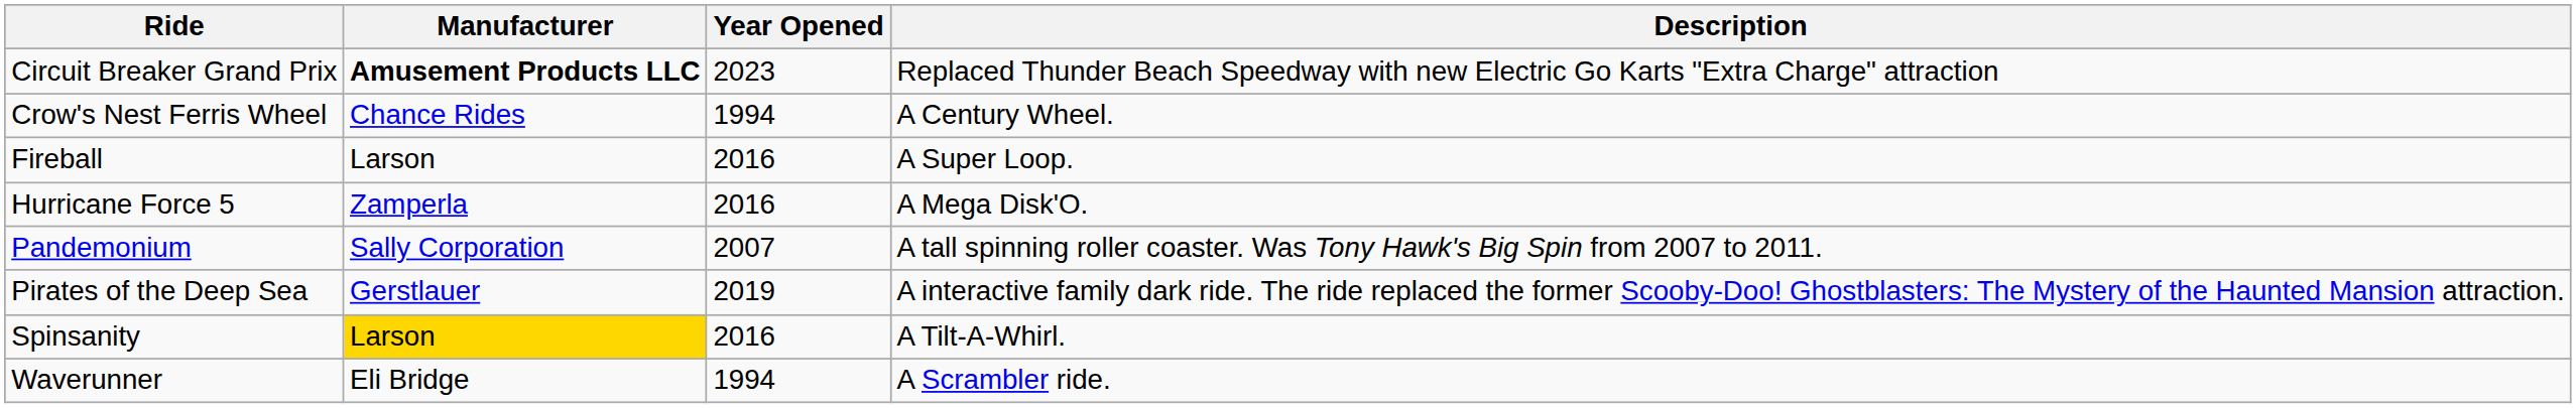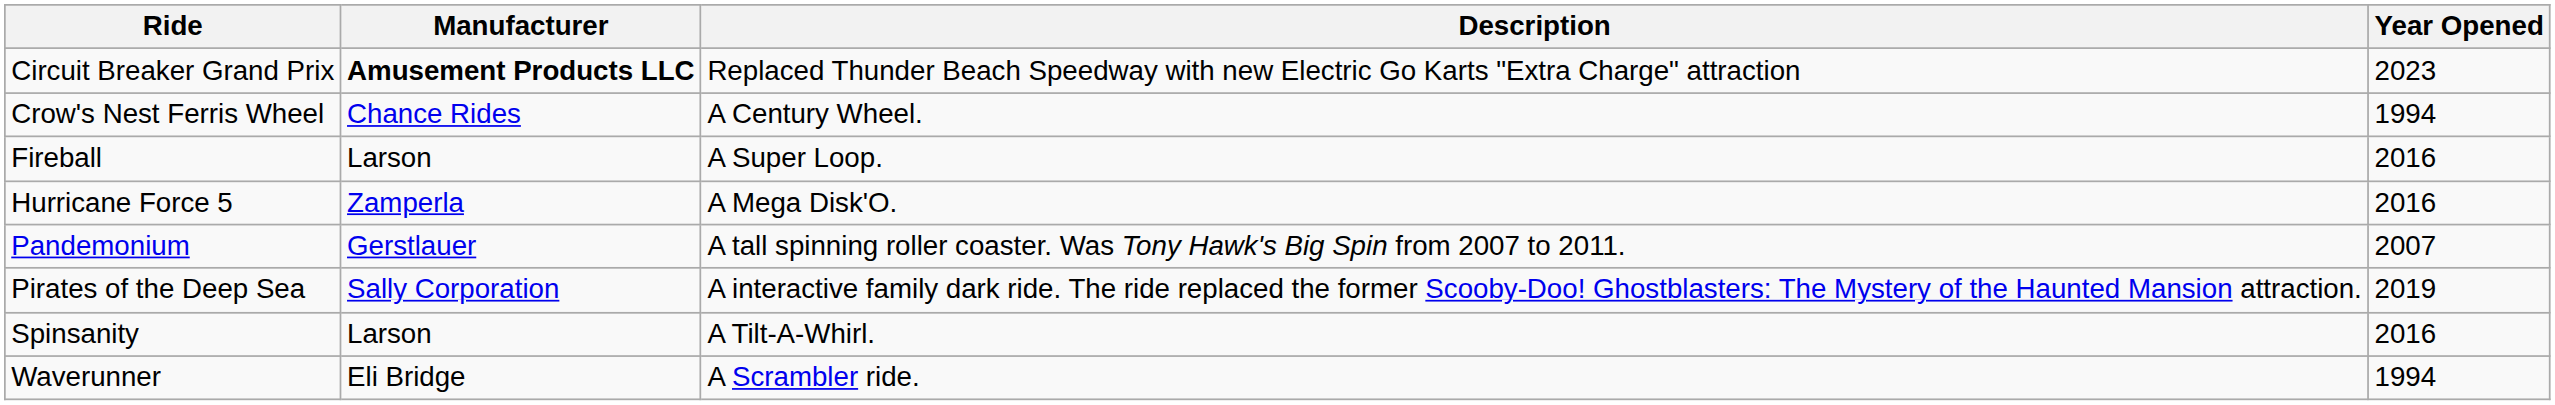 <table class=wikitable>
 <tr>
 <th>Ride</th>
 <th>Manufacturer</th>
+<th>Description</th>
 <th>Year Opened</th>
-<th>Description</th>
 </tr>
 <tr>
 <td>Circuit Breaker Grand Prix</td>
 <td><strong>Amusement Products LLC</strong></td>
+<td>Replaced Thunder Beach Speedway with new Electric Go Karts "Extra Charge" attraction</td>
 <td>2023</td>
-<td>Replaced Thunder Beach Speedway with new Electric Go Karts "Extra Charge" attraction</td>
 </tr>
 <tr>
 <td>Crow's Nest Ferris Wheel</td>
 <td><a href='#'>Chance Rides</a></td>
+<td>A Century Wheel.</td>
 <td>1994</td>
-<td>A Century Wheel.</td>
 </tr>
 <tr>
 <td>Fireball</td>
 <td>Larson</td>
+<td>A Super Loop.</td>
 <td>2016</td>
-<td>A Super Loop.</td>
 </tr>
 <tr>
 <td>Hurricane Force 5</td>
 <td><a href='#'>Zamperla</a></td>
+<td>A Mega Disk'O.</td>
 <td>2016</td>
-<td>A Mega Disk'O.</td>
 </tr>
 <tr>
 <td><a href='#'>Pandemonium</a></td>
-<td><a href='#'>Sally Corporation</a></td>
+<td><a href='#'>Gerstlauer</a></td>
+<td>A  tall spinning roller coaster. Was <em>Tony Hawk's Big Spin</em> from 2007 to 2011.</td>
 <td>2007</td>
-<td>A  tall spinning roller coaster. Was <em>Tony Hawk's Big Spin</em> from 2007 to 2011.</td>
 </tr>
 <tr>
 <td>Pirates of the Deep Sea</td>
-<td><a href='#'>Gerstlauer</a></td>
+<td><a href='#'>Sally Corporation</a></td>
+<td>A interactive family dark ride. The ride replaced the former <a href='#'>Scooby-Doo! Ghostblasters: The Mystery of the Haunted Mansion</a> attraction.</td>
 <td>2019</td>
-<td>A interactive family dark ride. The ride replaced the former <a href='#'>Scooby-Doo! Ghostblasters: The Mystery of the Haunted Mansion</a> attraction.</td>
 </tr>
 <tr>
 <td>Spinsanity</td>
-<td style="background: gold;">Larson</td>
+<td>Larson</td>
+<td>A Tilt-A-Whirl.</td>
 <td>2016</td>
-<td>A Tilt-A-Whirl.</td>
 </tr>
 <tr>
 <td>Waverunner</td>
 <td>Eli Bridge</td>
+<td>A <a href='#'>Scrambler</a> ride.</td>
 <td>1994</td>
-<td>A <a href='#'>Scrambler</a> ride.</td>
 </tr>
 </table>
